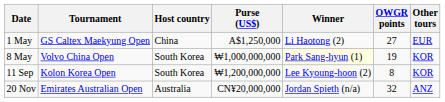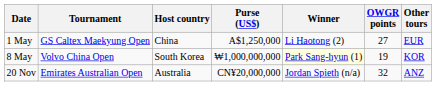 <table class="wikitable" style="font-size:95%">
 <tr>
 <th>Date</th>
 <th>Tournament</th>
 <th>Host country</th>
 <th>Purse<br>(<a href='#'>US$</a>)</th>
 <th>Winner</th>
 <th><a href='#'>OWGR</a><br>points</th>
 <th>Other<br>tours</th>
 </tr>
 <tr>
 <td>1 May</td>
 <td><a href='#'>GS Caltex Maekyung Open</a></td>
 <td>China</td>
 <td align=right>A$1,250,000</td>
 <td> <a href='#'>Li Haotong</a> (2)</td>
 <td align=center>27</td>
 <td><a href='#'>EUR</a></td>
 </tr>
 <tr>
 <td>8 May</td>
 <td><a href='#'>Volvo China Open</a></td>
 <td>South Korea</td>
 <td align=right>₩1,000,000,000</td>
 <td style="background: lightyellow;"> <a href='#'>Park Sang-hyun</a> (1)</td>
 <td align=center>19</td>
 <td><a href='#'>KOR</a></td>
 </tr>
 <tr>
-<td>11 Sep</td>
-<td><a href='#'>Kolon Korea Open</a></td>
-<td>South Korea</td>
-<td align=right>₩1,200,000,000</td>
-<td> <a href='#'>Lee Kyoung-hoon</a> (2)</td>
-<td align=center>8</td>
-<td><a href='#'>KOR</a></td>
-</tr>
-<tr>
 <td>20 Nov</td>
 <td><a href='#'>Emirates Australian Open</a></td>
 <td>Australia</td>
 <td align=right>CN¥20,000,000</td>
 <td> <a href='#'>Jordan Spieth</a> (n/a)</td>
 <td align=center>32</td>
 <td><a href='#'>ANZ</a></td>
 </tr>
 </table>
